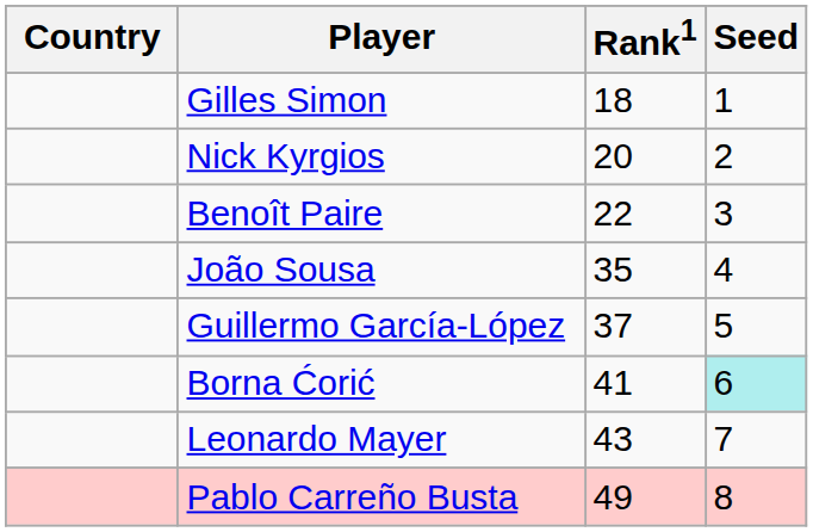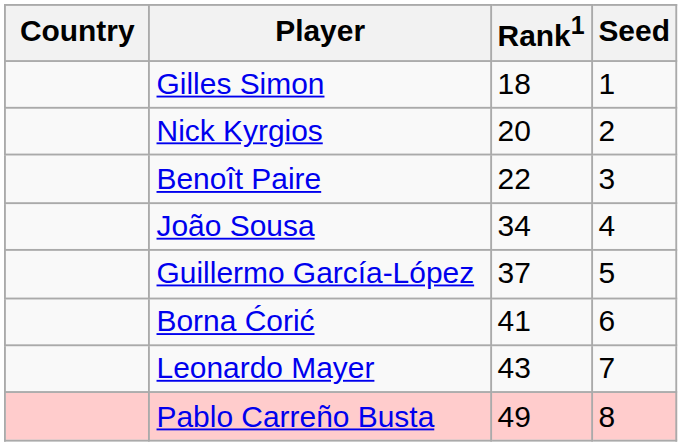 <table class=wikitable>
 <tr>
 <th width="70">Country</th>
 <th width="175">Player</th>
 <th>Rank<sup>1</sup></th>
 <th>Seed</th>
 </tr>
 <tr>
 <td></td>
 <td><a href='#'>Gilles Simon</a></td>
 <td>18</td>
 <td>1</td>
 </tr>
 <tr>
 <td></td>
 <td><a href='#'>Nick Kyrgios</a></td>
 <td>20</td>
 <td>2</td>
 </tr>
 <tr>
 <td></td>
 <td><a href='#'>Benoît Paire</a></td>
 <td>22</td>
 <td>3</td>
 </tr>
 <tr>
 <td></td>
 <td><a href='#'>João Sousa</a></td>
-<td>35</td>
+<td>34</td>
 <td>4</td>
 </tr>
 <tr>
 <td></td>
 <td><a href='#'>Guillermo García-López</a></td>
 <td>37</td>
 <td>5</td>
 </tr>
 <tr>
 <td></td>
 <td><a href='#'>Borna Ćorić</a></td>
 <td>41</td>
-<td style="background: paleturquoise;">6</td>
+<td>6</td>
 </tr>
 <tr>
 <td></td>
 <td><a href='#'>Leonardo Mayer</a></td>
 <td>43</td>
 <td>7</td>
 </tr>
 <tr style="background:#fcc;">
 <td></td>
 <td><a href='#'>Pablo Carreño Busta</a></td>
 <td>49</td>
 <td>8</td>
 </tr>
 </table>
